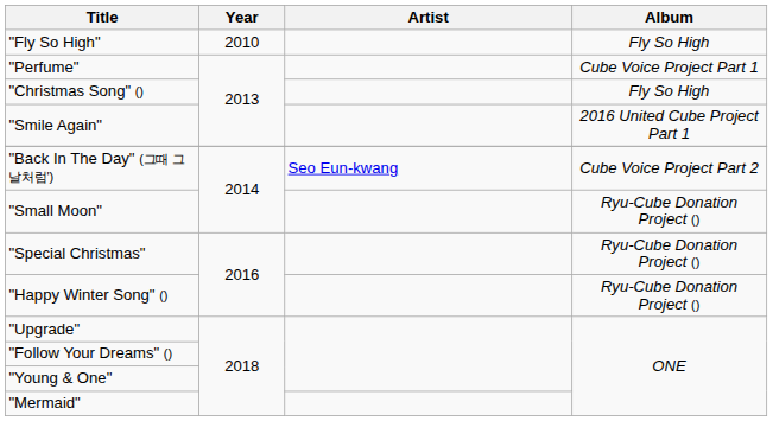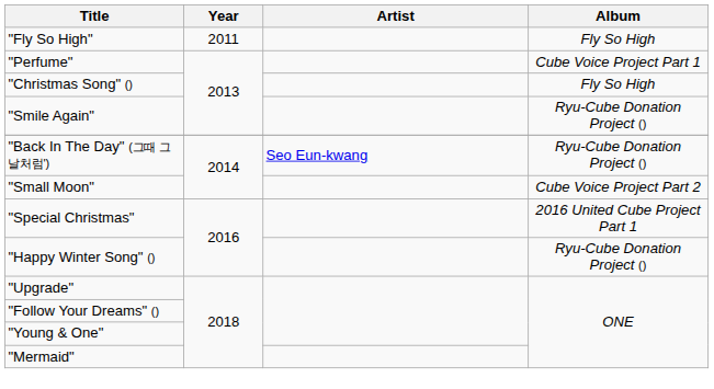 <table class="wikitable">
 <tr>
 <th style="width:12em;">Title</th>
 <th style="width:5em;">Year</th>
 <th style="width:18em;">Artist</th>
 <th style="width:12em;">Album</th>
 </tr>
 <tr>
 <td style="text-align:left;">"Fly So High"</td>
-<td align="center">2010</td>
+<td align="center">2011</td>
 <td></td>
 <td align="center"><em>Fly So High</em></td>
 </tr>
 <tr>
 <td style="text-align:left;">"Perfume"</td>
 <td align="center"  rowspan="3">2013</td>
 <td></td>
 <td align="center"><em>Cube Voice Project Part 1</em></td>
 </tr>
 <tr>
 <td style="text-align:left;">"Christmas Song" <small>()</small></td>
 <td></td>
 <td align="center"><em>Fly So High</em></td>
 </tr>
 <tr>
 <td style="text-align:left;">"Smile Again"</td>
 <td></td>
-<td align="center"><em>2016 United Cube Project Part 1</em></td>
+<td align="center"><em>Ryu-Cube Donation Project</em> <small>()</small></td>
 </tr>
 <tr>
 </tr>
 <tr>
 <td style="text-align:left;">"Back In The Day" <small>(그때 그날처럼')</small></td>
 <td align="center" rowspan="2">2014</td>
 <td><a href='#'>Seo Eun-kwang</a></td>
-<td align="center"><em>Cube Voice Project Part 2</em></td>
+<td align="center"><em>Ryu-Cube Donation Project</em> <small>()</small></td>
 </tr>
 <tr>
 <td style="text-align:left;">"Small Moon"</td>
 <td></td>
-<td align="center"><em>Ryu-Cube Donation Project</em> <small>()</small></td>
+<td align="center"><em>Cube Voice Project Part 2</em></td>
 </tr>
 <tr>
 <td style="text-align:left;">"Special Christmas"</td>
 <td align="center" rowspan="2">2016</td>
 <td></td>
-<td align="center"><em>Ryu-Cube Donation Project</em> <small>()</small></td>
+<td align="center"><em>2016 United Cube Project Part 1</em></td>
 </tr>
 <tr>
 <td style="text-align:left;">"Happy Winter Song" <small>()</small></td>
 <td></td>
 <td align="center"><em>Ryu-Cube Donation Project</em> <small>()</small></td>
 </tr>
 <tr>
 <td style="text-align:left;">"Upgrade"</td>
 <td align="center" rowspan="4">2018</td>
 <td rowspan="3"></td>
 <td align="center" rowspan="4"><em>ONE</em></td>
 </tr>
 <tr>
 <td style="text-align:left;">"Follow Your Dreams" <small>()</small></td>
 </tr>
 <tr>
 <td style="text-align:left;">"Young & One"</td>
 </tr>
 <tr>
 <td style="text-align:left;">"Mermaid"</td>
 <td></td>
 </tr>
 </table>
